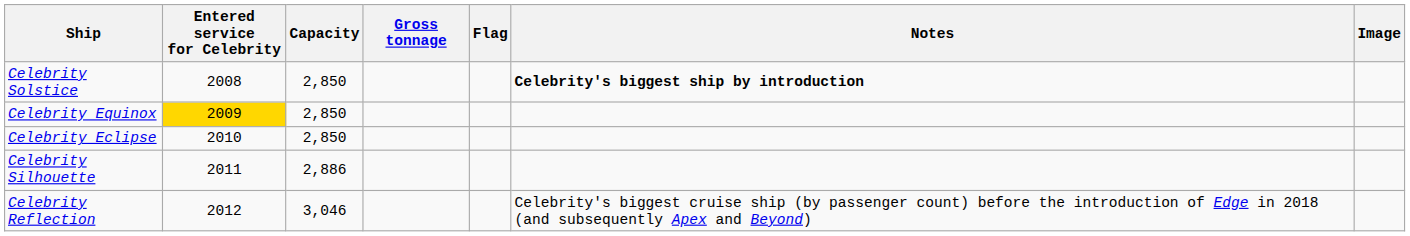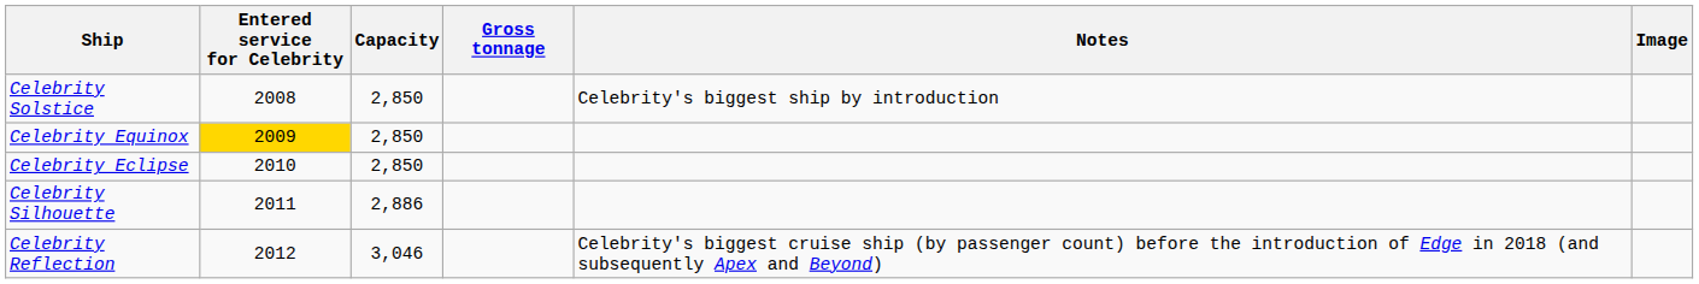 <table class="wikitable sortable">
 <tr>
 <th>Ship</th>
 <th>Entered service<br>for Celebrity</th>
 <th>Capacity</th>
 <th><a href='#'>Gross tonnage</a></th>
-<th>Flag</th>
 <th>Notes</th>
 <th>Image</th>
 </tr>
 <tr>
 <td><em><a href='#'>Celebrity Solstice</a></em></td>
 <td style="text-align:Center;">2008</td>
 <td style="text-align:Center;">2,850</td>
 <td align=Right></td>
-<td></td>
-<td><strong>Celebrity's biggest ship by introduction</strong></td>
+<td>Celebrity's biggest ship by introduction</td>
 <td></td>
 </tr>
 <tr>
 <td><em><a href='#'>Celebrity Equinox</a></em></td>
 <td style="background: gold; text-align:Center;">2009</td>
 <td style="text-align:Center;">2,850</td>
 <td align=Right></td>
-<td></td>
 <td></td>
 <td></td>
 </tr>
 <tr>
 <td><em><a href='#'>Celebrity Eclipse</a></em></td>
 <td style="text-align:Center;">2010</td>
 <td style="text-align:Center;">2,850</td>
 <td align=Right></td>
 <td></td>
 <td></td>
-<td></td>
 </tr>
 <tr>
 <td><em><a href='#'>Celebrity Silhouette</a></em></td>
 <td style="text-align:Center;">2011</td>
 <td style="text-align:Center;">2,886</td>
 <td align=Right></td>
 <td></td>
 <td></td>
-<td></td>
 </tr>
 <tr>
 <td><em><a href='#'>Celebrity Reflection</a></em></td>
 <td style="text-align:Center;">2012</td>
 <td style="text-align:Center;">3,046</td>
 <td align=Right></td>
-<td></td>
 <td>Celebrity's biggest cruise ship (by passenger count) before the introduction of <em><a href='#'>Edge</a></em> in 2018 (and subsequently <em><a href='#'>Apex</a></em> and <em><a href='#'>Beyond</a></em>) </td>
 <td></td>
 </tr>
 </table>
